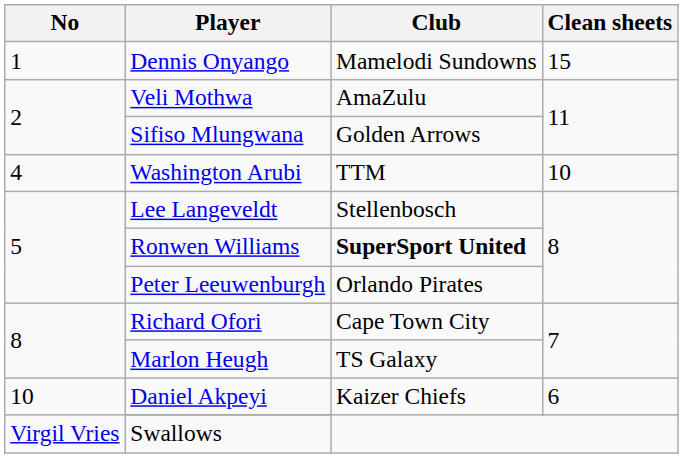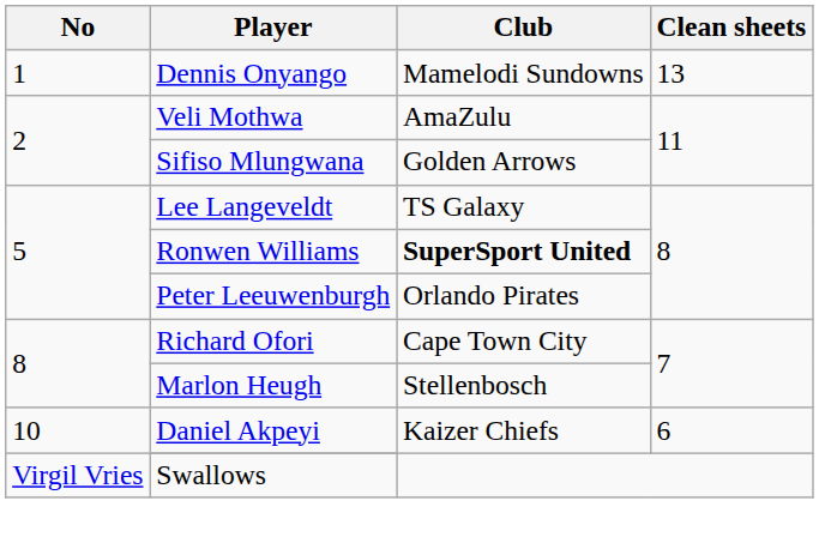 <table class="wikitable" style="text-align:left">
 <tr>
 <th>No</th>
 <th>Player</th>
 <th>Club</th>
 <th>Clean sheets</th>
 </tr>
 <tr>
 <td>1</td>
 <td> <a href='#'>Dennis Onyango</a></td>
 <td>Mamelodi Sundowns</td>
-<td>15</td>
+<td>13</td>
 </tr>
 <tr>
 <td rowspan="2">2</td>
 <td> <a href='#'>Veli Mothwa</a></td>
 <td>AmaZulu</td>
 <td rowspan="2">11</td>
 </tr>
 <tr>
 <td> <a href='#'>Sifiso Mlungwana</a></td>
 <td>Golden Arrows</td>
 </tr>
 <tr>
-<td>4</td>
-<td> <a href='#'>Washington Arubi</a></td>
-<td>TTM</td>
-<td>10</td>
-</tr>
-<tr>
 <td rowspan="3">5</td>
 <td> <a href='#'>Lee Langeveldt</a></td>
-<td>Stellenbosch</td>
+<td>TS Galaxy</td>
 <td rowspan="3">8</td>
 </tr>
 <tr>
 <td> <a href='#'>Ronwen Williams</a></td>
 <td><strong>SuperSport United</strong></td>
 </tr>
 <tr>
 <td> <a href='#'>Peter Leeuwenburgh</a></td>
 <td>Orlando Pirates</td>
 </tr>
 <tr>
 <td rowspan="2">8</td>
 <td> <a href='#'>Richard Ofori</a></td>
 <td>Cape Town City</td>
 <td rowspan="2">7</td>
 </tr>
 <tr>
 <td> <a href='#'>Marlon Heugh</a></td>
-<td>TS Galaxy</td>
+<td>Stellenbosch</td>
 </tr>
 <tr>
 <td rowspan="2">10</td>
 <td> <a href='#'>Daniel Akpeyi</a></td>
 <td>Kaizer Chiefs</td>
 <td rowspan="2">6</td>
 </tr>
 <tr>
 </tr>
 <tr>
 <td> <a href='#'>Virgil Vries</a></td>
 <td>Swallows</td>
 </tr>
 </table>
